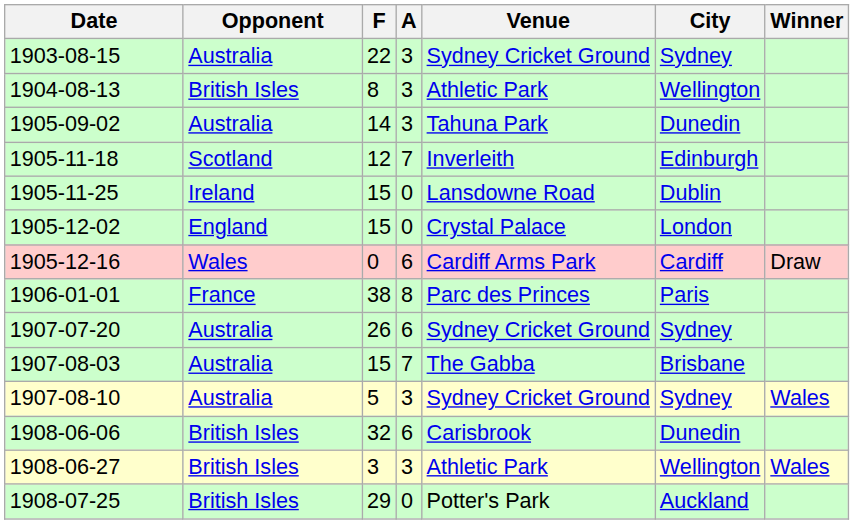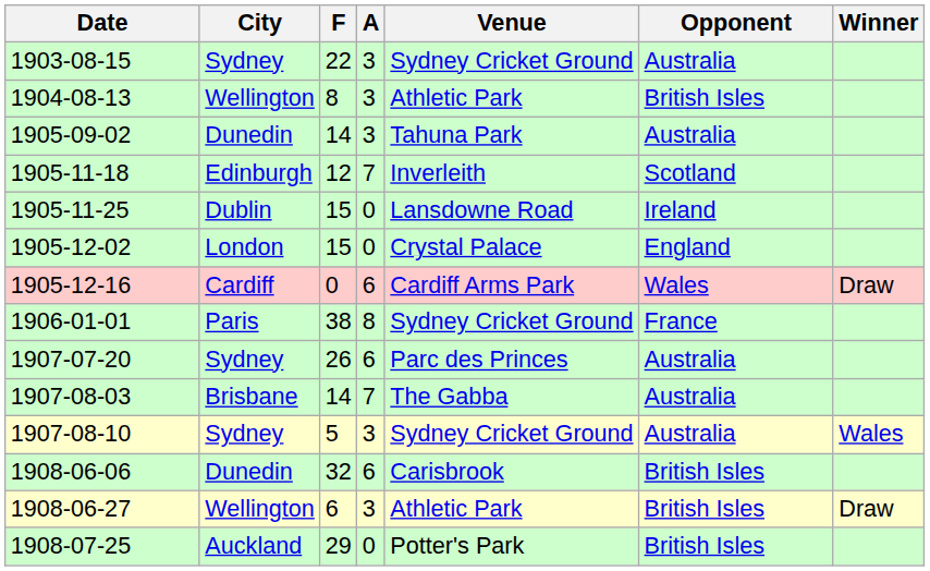 <table class="wikitable sortable">
 <tr>
 <th width="125">Date</th>
-<th width="125">Opponent</th>
+<th>City</th>
 <th>F</th>
 <th>A</th>
 <th>Venue</th>
-<th>City</th>
+<th width="125">Opponent</th>
 <th>Winner</th>
 </tr>
 <tr bgcolor="#CCFFCC">
 <td>1903-08-15</td>
-<td><a href='#'>Australia</a></td>
+<td><a href='#'>Sydney</a></td>
 <td>22</td>
 <td>3</td>
 <td><a href='#'>Sydney Cricket Ground</a></td>
-<td><a href='#'>Sydney</a></td>
+<td><a href='#'>Australia</a></td>
 <td></td>
 </tr>
 <tr bgcolor="#CCFFCC">
 <td>1904-08-13</td>
-<td><a href='#'>British Isles</a></td>
+<td><a href='#'>Wellington</a></td>
 <td>8</td>
 <td>3</td>
 <td><a href='#'>Athletic Park</a></td>
-<td><a href='#'>Wellington</a></td>
+<td><a href='#'>British Isles</a></td>
 <td></td>
 </tr>
 <tr bgcolor="#CCFFCC">
 <td>1905-09-02</td>
-<td><a href='#'>Australia</a></td>
+<td><a href='#'>Dunedin</a></td>
 <td>14</td>
 <td>3</td>
 <td><a href='#'>Tahuna Park</a></td>
-<td><a href='#'>Dunedin</a></td>
+<td><a href='#'>Australia</a></td>
 <td></td>
 </tr>
 <tr bgcolor="#CCFFCC">
 <td>1905-11-18</td>
-<td><a href='#'>Scotland</a></td>
+<td><a href='#'>Edinburgh</a></td>
 <td>12</td>
 <td>7</td>
 <td><a href='#'>Inverleith</a></td>
-<td><a href='#'>Edinburgh</a></td>
+<td><a href='#'>Scotland</a></td>
 <td></td>
 </tr>
 <tr bgcolor="#CCFFCC">
 <td>1905-11-25</td>
-<td><a href='#'>Ireland</a></td>
+<td><a href='#'>Dublin</a></td>
 <td>15</td>
 <td>0</td>
 <td><a href='#'>Lansdowne Road</a></td>
-<td><a href='#'>Dublin</a></td>
+<td><a href='#'>Ireland</a></td>
 <td></td>
 </tr>
 <tr bgcolor="#CCFFCC">
 <td>1905-12-02</td>
-<td><a href='#'>England</a></td>
+<td><a href='#'>London</a></td>
 <td>15</td>
 <td>0</td>
 <td><a href='#'>Crystal Palace</a></td>
-<td><a href='#'>London</a></td>
+<td><a href='#'>England</a></td>
 <td></td>
 </tr>
 <tr bgcolor="#FFCCCC">
 <td>1905-12-16</td>
-<td><a href='#'>Wales</a></td>
+<td><a href='#'>Cardiff</a></td>
 <td>0</td>
 <td>6</td>
 <td><a href='#'>Cardiff Arms Park</a></td>
-<td><a href='#'>Cardiff</a></td>
+<td><a href='#'>Wales</a></td>
 <td>Draw</td>
 </tr>
 <tr bgcolor="#CCFFCC">
 <td>1906-01-01</td>
-<td><a href='#'>France</a></td>
+<td><a href='#'>Paris</a></td>
 <td>38</td>
 <td>8</td>
-<td><a href='#'>Parc des Princes</a></td>
-<td><a href='#'>Paris</a></td>
+<td><a href='#'>Sydney Cricket Ground</a></td>
+<td><a href='#'>France</a></td>
 <td></td>
 </tr>
 <tr bgcolor="#CCFFCC">
 <td>1907-07-20</td>
-<td><a href='#'>Australia</a></td>
+<td><a href='#'>Sydney</a></td>
 <td>26</td>
 <td>6</td>
-<td><a href='#'>Sydney Cricket Ground</a></td>
-<td><a href='#'>Sydney</a></td>
+<td><a href='#'>Parc des Princes</a></td>
+<td><a href='#'>Australia</a></td>
 <td></td>
 </tr>
 <tr bgcolor="#CCFFCC">
 <td>1907-08-03</td>
-<td><a href='#'>Australia</a></td>
-<td>15</td>
+<td><a href='#'>Brisbane</a></td>
+<td>14</td>
 <td>7</td>
 <td><a href='#'>The Gabba</a></td>
-<td><a href='#'>Brisbane</a></td>
+<td><a href='#'>Australia</a></td>
 <td></td>
 </tr>
 <tr bgcolor="#FFFFCC">
 <td>1907-08-10</td>
-<td><a href='#'>Australia</a></td>
+<td><a href='#'>Sydney</a></td>
 <td>5</td>
 <td>3</td>
 <td><a href='#'>Sydney Cricket Ground</a></td>
-<td><a href='#'>Sydney</a></td>
+<td><a href='#'>Australia</a></td>
 <td> <a href='#'>Wales</a></td>
 </tr>
 <tr bgcolor="#CCFFCC">
 <td>1908-06-06</td>
-<td><a href='#'>British Isles</a></td>
+<td><a href='#'>Dunedin</a></td>
 <td>32</td>
 <td>6</td>
 <td><a href='#'>Carisbrook</a></td>
-<td><a href='#'>Dunedin</a></td>
+<td><a href='#'>British Isles</a></td>
 <td></td>
 </tr>
 <tr bgcolor="#FFFFCC">
 <td>1908-06-27</td>
-<td><a href='#'>British Isles</a></td>
-<td>3</td>
+<td><a href='#'>Wellington</a></td>
+<td>6</td>
 <td>3</td>
 <td><a href='#'>Athletic Park</a></td>
-<td><a href='#'>Wellington</a></td>
-<td> <a href='#'>Wales</a></td>
+<td><a href='#'>British Isles</a></td>
+<td>Draw</td>
 </tr>
 <tr bgcolor="#CCFFCC">
 <td>1908-07-25</td>
-<td><a href='#'>British Isles</a></td>
+<td><a href='#'>Auckland</a></td>
 <td>29</td>
 <td>0</td>
 <td>Potter's Park</td>
-<td><a href='#'>Auckland</a></td>
+<td><a href='#'>British Isles</a></td>
 <td></td>
 </tr>
 </table>
